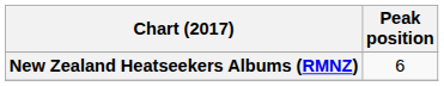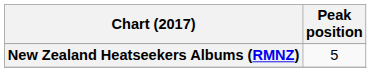 <table class="wikitable sortable plainrowheaders" style="text-align:center">
 <tr>
 <th scope="col">Chart (2017)</th>
 <th scope="col">Peak<br> position</th>
 </tr>
 <tr>
 </tr>
 <tr>
 </tr>
 <tr>
 <th scope="row">New Zealand Heatseekers Albums (<a href='#'>RMNZ</a>)</th>
-<td>6</td>
+<td>5</td>
 </tr>
 <tr>
 </tr>
 <tr>
 </tr>
 <tr>
 </tr>
 <tr>
 </tr>
 </table>
